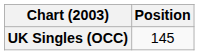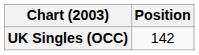 <table class="wikitable plainrowheaders" style="text-align:center">
 <tr>
 <th>Chart (2003)</th>
 <th>Position</th>
 </tr>
 <tr>
 <th scope="row">UK Singles (OCC)</th>
-<td>145</td>
+<td>142</td>
 </tr>
 </table>
